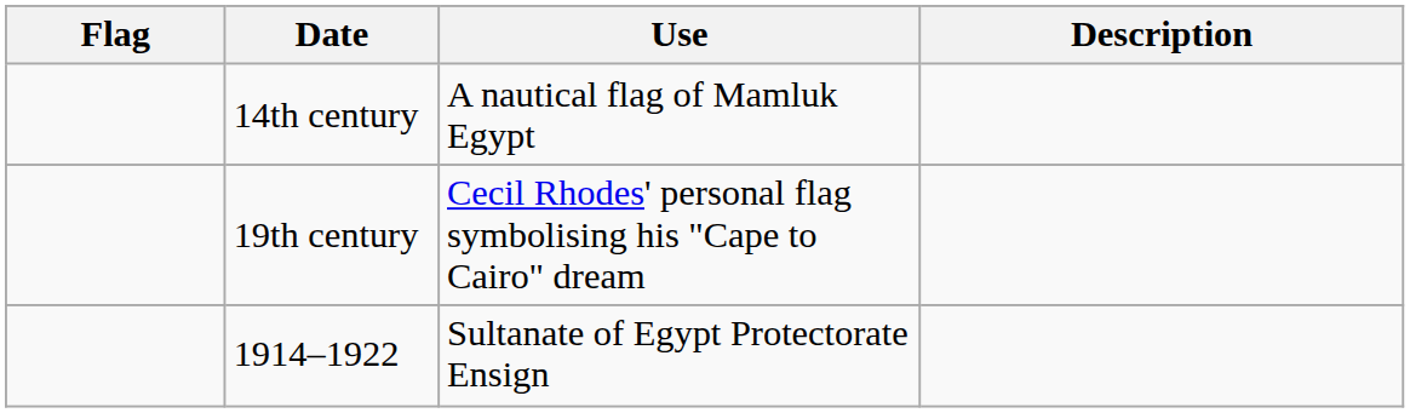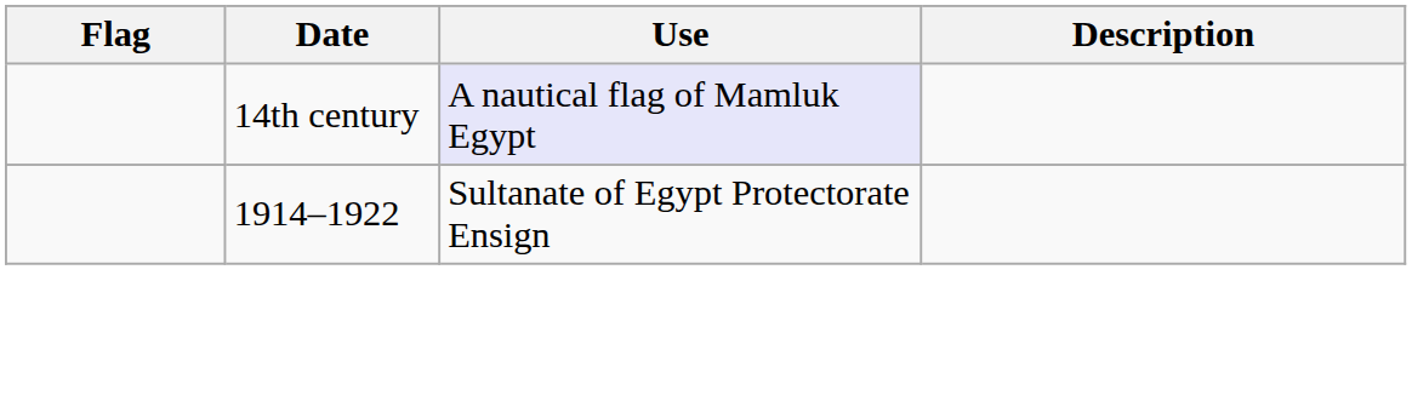 <table class="wikitable">
 <tr>
 <th style="width:110px;">Flag</th>
 <th style="width:100px;">Date</th>
 <th style="width:250px;">Use</th>
 <th style="width:250px;">Description</th>
 </tr>
 <tr>
 <td></td>
 <td>14th century</td>
-<td>A nautical flag of Mamluk Egypt</td>
-<td></td>
-</tr>
-<tr>
-<td></td>
-<td>19th century</td>
-<td><a href='#'>Cecil Rhodes</a>' personal flag symbolising his "Cape to Cairo" dream</td>
+<td style="background: lavender;">A nautical flag of Mamluk Egypt</td>
 <td></td>
 </tr>
 <tr>
 <td></td>
 <td>1914–1922</td>
 <td>Sultanate of Egypt Protectorate Ensign</td>
 <td></td>
 </tr>
 </table>
